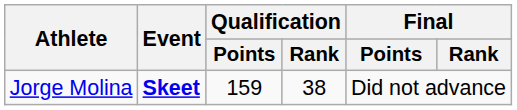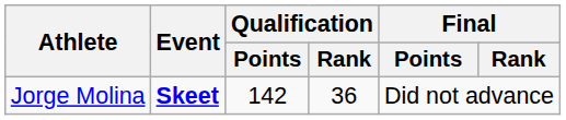 <table class="wikitable" style="font-size:90%">
 <tr>
 <th rowspan="2">Athlete</th>
 <th rowspan="2">Event</th>
 <th colspan=2>Qualification</th>
 <th colspan=2>Final</th>
 </tr>
 <tr style="font-size:95%">
 <th>Points</th>
 <th>Rank</th>
 <th>Points</th>
 <th>Rank</th>
 </tr>
 <tr align=center>
 <td align=left><a href='#'>Jorge Molina</a></td>
 <td align=left><strong><a href='#'>Skeet</a></strong></td>
-<td>159</td>
-<td>38</td>
+<td>142</td>
+<td>36</td>
 <td colspan=2>Did not advance</td>
 </tr>
 </table>
